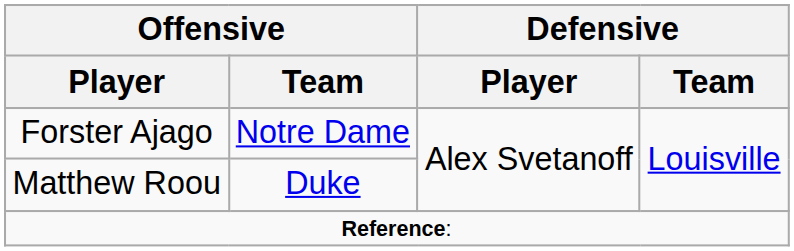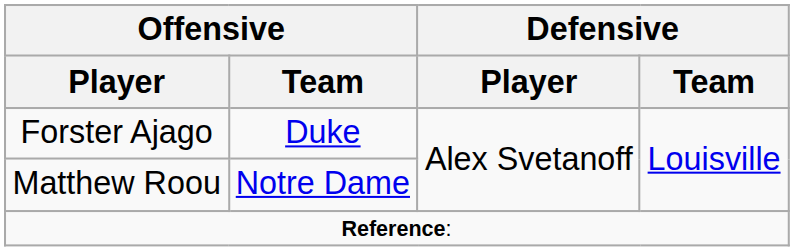 <table class="wikitable" style="text-align: center;">
 <tr>
 <th colspan="2">Offensive</th>
 <th colspan="2">Defensive</th>
 </tr>
 <tr>
 <th>Player</th>
 <th>Team</th>
 <th>Player</th>
 <th>Team</th>
 </tr>
 <tr>
 <td>Forster Ajago</td>
-<td><a href='#'>Notre Dame</a></td>
+<td><a href='#'>Duke</a></td>
 <td rowspan=2>Alex Svetanoff</td>
 <td rowspan=2><a href='#'>Louisville</a></td>
 </tr>
 <tr>
 <td>Matthew Roou</td>
-<td><a href='#'>Duke</a></td>
+<td><a href='#'>Notre Dame</a></td>
 </tr>
 <tr>
 <td colspan="4"  style="font-size:8pt; text-align:center;"><strong>Reference</strong>:</td>
 </tr>
 </table>
